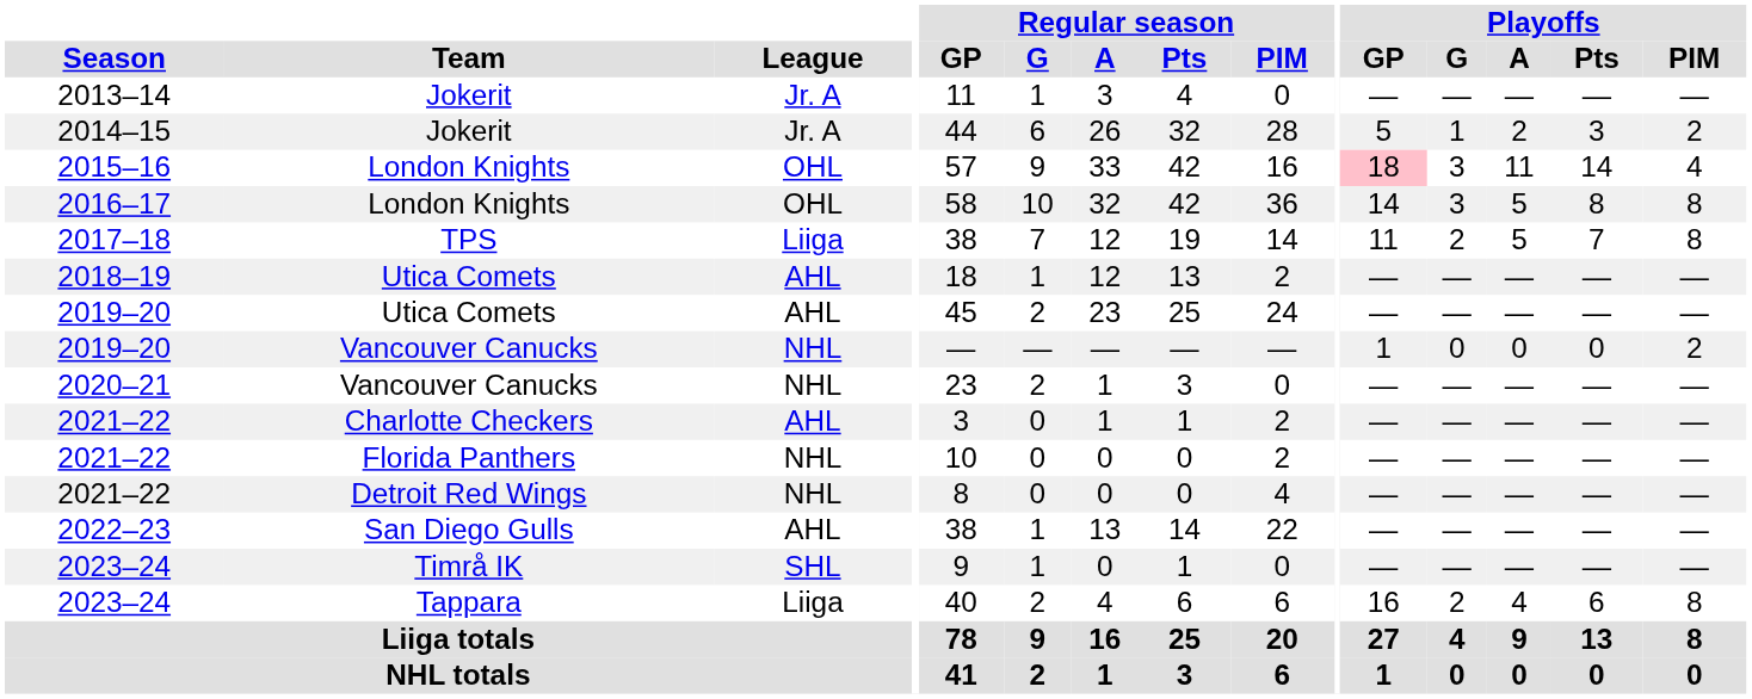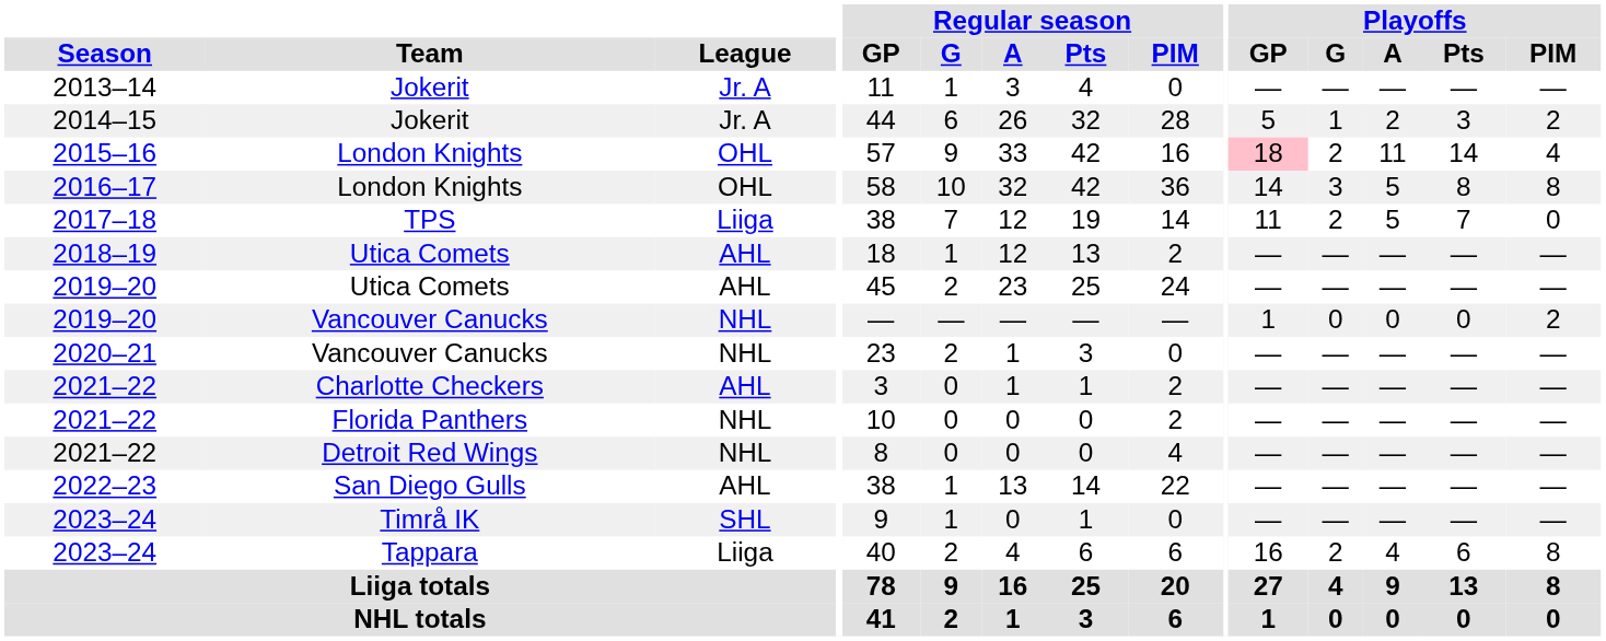 <table border="0" cellpadding="1" cellspacing="0" style="text-align:center; width:60em">
 <tr bgcolor="#e0e0e0">
 <th colspan="3"  bgcolor="#ffffff"></th>
 <th rowspan="100" bgcolor="#ffffff"></th>
 <th colspan="5"><a href='#'>Regular season</a></th>
 <th rowspan="100" bgcolor="#ffffff"></th>
 <th colspan="5"><a href='#'>Playoffs</a></th>
 </tr>
 <tr bgcolor="#e0e0e0">
 <th><a href='#'>Season</a></th>
 <th>Team</th>
 <th>League</th>
 <th>GP</th>
 <th><a href='#'>G</a></th>
 <th><a href='#'>A</a></th>
 <th><a href='#'>Pts</a></th>
 <th><a href='#'>PIM</a></th>
 <th>GP</th>
 <th>G</th>
 <th>A</th>
 <th>Pts</th>
 <th>PIM</th>
 </tr>
 <tr>
 <td>2013–14</td>
 <td><a href='#'>Jokerit</a></td>
 <td><a href='#'>Jr. A</a></td>
 <td>11</td>
 <td>1</td>
 <td>3</td>
 <td>4</td>
 <td>0</td>
 <td>—</td>
 <td>—</td>
 <td>—</td>
 <td>—</td>
 <td>—</td>
 </tr>
 <tr bgcolor="#f0f0f0">
 <td>2014–15</td>
 <td>Jokerit</td>
 <td>Jr. A</td>
 <td>44</td>
 <td>6</td>
 <td>26</td>
 <td>32</td>
 <td>28</td>
 <td>5</td>
 <td>1</td>
 <td>2</td>
 <td>3</td>
 <td>2</td>
 </tr>
 <tr>
 <td><a href='#'>2015–16</a></td>
 <td><a href='#'>London Knights</a></td>
 <td><a href='#'>OHL</a></td>
 <td>57</td>
 <td>9</td>
 <td>33</td>
 <td>42</td>
 <td>16</td>
 <td style="background: pink;">18</td>
-<td>3</td>
+<td>2</td>
 <td>11</td>
 <td>14</td>
 <td>4</td>
 </tr>
 <tr bgcolor="#f0f0f0">
 <td><a href='#'>2016–17</a></td>
 <td>London Knights</td>
 <td>OHL</td>
 <td>58</td>
 <td>10</td>
 <td>32</td>
 <td>42</td>
 <td>36</td>
 <td>14</td>
 <td>3</td>
 <td>5</td>
 <td>8</td>
 <td>8</td>
 </tr>
 <tr>
 <td><a href='#'>2017–18</a></td>
 <td><a href='#'>TPS</a></td>
 <td><a href='#'>Liiga</a></td>
 <td>38</td>
 <td>7</td>
 <td>12</td>
 <td>19</td>
 <td>14</td>
 <td>11</td>
 <td>2</td>
 <td>5</td>
 <td>7</td>
-<td>8</td>
+<td>0</td>
 </tr>
 <tr bgcolor="#f0f0f0">
 <td><a href='#'>2018–19</a></td>
 <td><a href='#'>Utica Comets</a></td>
 <td><a href='#'>AHL</a></td>
 <td>18</td>
 <td>1</td>
 <td>12</td>
 <td>13</td>
 <td>2</td>
 <td>—</td>
 <td>—</td>
 <td>—</td>
 <td>—</td>
 <td>—</td>
 </tr>
 <tr>
 <td><a href='#'>2019–20</a></td>
 <td>Utica Comets</td>
 <td>AHL</td>
 <td>45</td>
 <td>2</td>
 <td>23</td>
 <td>25</td>
 <td>24</td>
 <td>—</td>
 <td>—</td>
 <td>—</td>
 <td>—</td>
 <td>—</td>
 </tr>
 <tr bgcolor="#f0f0f0">
 <td><a href='#'>2019–20</a></td>
 <td><a href='#'>Vancouver Canucks</a></td>
 <td><a href='#'>NHL</a></td>
 <td>—</td>
 <td>—</td>
 <td>—</td>
 <td>—</td>
 <td>—</td>
 <td>1</td>
 <td>0</td>
 <td>0</td>
 <td>0</td>
 <td>2</td>
 </tr>
 <tr>
 <td><a href='#'>2020–21</a></td>
 <td>Vancouver Canucks</td>
 <td>NHL</td>
 <td>23</td>
 <td>2</td>
 <td>1</td>
 <td>3</td>
 <td>0</td>
 <td>—</td>
 <td>—</td>
 <td>—</td>
 <td>—</td>
 <td>—</td>
 </tr>
 <tr bgcolor="#f0f0f0">
 <td><a href='#'>2021–22</a></td>
 <td><a href='#'>Charlotte Checkers</a></td>
 <td><a href='#'>AHL</a></td>
 <td>3</td>
 <td>0</td>
 <td>1</td>
 <td>1</td>
 <td>2</td>
 <td>—</td>
 <td>—</td>
 <td>—</td>
 <td>—</td>
 <td>—</td>
 </tr>
 <tr>
 <td><a href='#'>2021–22</a></td>
 <td><a href='#'>Florida Panthers</a></td>
 <td>NHL</td>
 <td>10</td>
 <td>0</td>
 <td>0</td>
 <td>0</td>
 <td>2</td>
 <td>—</td>
 <td>—</td>
 <td>—</td>
 <td>—</td>
 <td>—</td>
 </tr>
 <tr bgcolor="#f0f0f0">
 <td>2021–22</td>
 <td><a href='#'>Detroit Red Wings</a></td>
 <td>NHL</td>
 <td>8</td>
 <td>0</td>
 <td>0</td>
 <td>0</td>
 <td>4</td>
 <td>—</td>
 <td>—</td>
 <td>—</td>
 <td>—</td>
 <td>—</td>
 </tr>
 <tr>
 <td><a href='#'>2022–23</a></td>
 <td><a href='#'>San Diego Gulls</a></td>
 <td>AHL</td>
 <td>38</td>
 <td>1</td>
 <td>13</td>
 <td>14</td>
 <td>22</td>
 <td>—</td>
 <td>—</td>
 <td>—</td>
 <td>—</td>
 <td>—</td>
 </tr>
 <tr bgcolor="#f0f0f0">
 <td><a href='#'>2023–24</a></td>
 <td><a href='#'>Timrå IK</a></td>
 <td><a href='#'>SHL</a></td>
 <td>9</td>
 <td>1</td>
 <td>0</td>
 <td>1</td>
 <td>0</td>
 <td>—</td>
 <td>—</td>
 <td>—</td>
 <td>—</td>
 <td>—</td>
 </tr>
 <tr>
 <td><a href='#'>2023–24</a></td>
 <td><a href='#'>Tappara</a></td>
 <td>Liiga</td>
 <td>40</td>
 <td>2</td>
 <td>4</td>
 <td>6</td>
 <td>6</td>
 <td>16</td>
 <td>2</td>
 <td>4</td>
 <td>6</td>
 <td>8</td>
 </tr>
 <tr bgcolor="#e0e0e0">
 <th colspan="3">Liiga totals</th>
 <th>78</th>
 <th>9</th>
 <th>16</th>
 <th>25</th>
 <th>20</th>
 <th>27</th>
 <th>4</th>
 <th>9</th>
 <th>13</th>
 <th>8</th>
 </tr>
 <tr bgcolor="#e0e0e0">
 <th colspan="3">NHL totals</th>
 <th>41</th>
 <th>2</th>
 <th>1</th>
 <th>3</th>
 <th>6</th>
 <th>1</th>
 <th>0</th>
 <th>0</th>
 <th>0</th>
 <th>0</th>
 </tr>
 </table>
